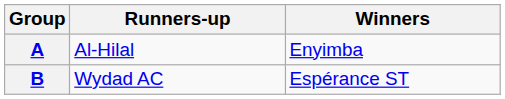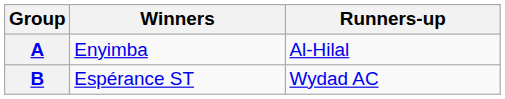 <table class="wikitable">
 <tr>
 <th>Group</th>
+<th width=175>Winners</th>
 <th width=175>Runners-up</th>
-<th width=175>Winners</th>
 </tr>
 <tr>
 <th><a href='#'>A</a></th>
+<td> <a href='#'>Enyimba</a></td>
 <td> <a href='#'>Al-Hilal</a></td>
-<td> <a href='#'>Enyimba</a></td>
 </tr>
 <tr>
 <th><a href='#'>B</a></th>
+<td> <a href='#'>Espérance ST</a></td>
 <td> <a href='#'>Wydad AC</a></td>
-<td> <a href='#'>Espérance ST</a></td>
 </tr>
 </table>
